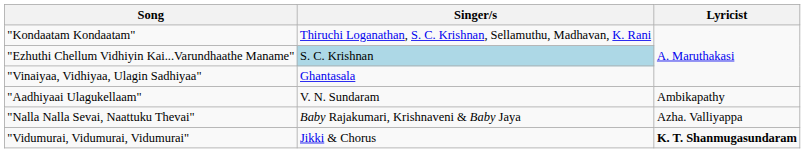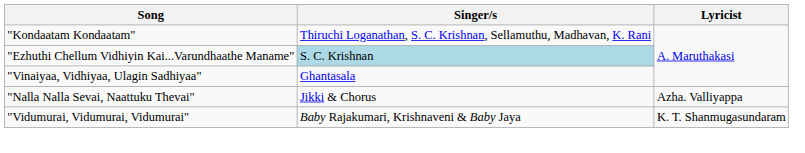 <table class="wikitable" style="font-size:95%;">
 <tr>
 <th>Song</th>
 <th>Singer/s</th>
 <th>Lyricist</th>
 </tr>
 <tr>
 <td>"Kondaatam Kondaatam"</td>
 <td><a href='#'>Thiruchi Loganathan</a>, <a href='#'>S. C. Krishnan</a>, Sellamuthu, Madhavan, <a href='#'>K. Rani</a></td>
 <td rowspan="3"><a href='#'>A. Maruthakasi</a></td>
 </tr>
 <tr>
 <td>"Ezhuthi Chellum Vidhiyin Kai...Varundhaathe Maname"</td>
 <td style="background: lightblue;">S. C. Krishnan</td>
 </tr>
 <tr>
 <td>"Vinaiyaa, Vidhiyaa, Ulagin Sadhiyaa"</td>
 <td><a href='#'>Ghantasala</a></td>
 </tr>
 <tr>
-<td>"Aadhiyaai Ulagukellaam"</td>
-<td>V. N. Sundaram</td>
-<td>Ambikapathy</td>
-</tr>
-<tr>
 <td>"Nalla Nalla Sevai, Naattuku Thevai"</td>
-<td><em>Baby</em> Rajakumari, Krishnaveni & <em>Baby</em> Jaya</td>
+<td><a href='#'>Jikki</a> & Chorus</td>
 <td>Azha. Valliyappa</td>
 </tr>
 <tr>
 <td>"Vidumurai, Vidumurai, Vidumurai"</td>
-<td><a href='#'>Jikki</a> & Chorus</td>
-<td><strong>K. T. Shanmugasundaram</strong></td>
+<td><em>Baby</em> Rajakumari, Krishnaveni & <em>Baby</em> Jaya</td>
+<td>K. T. Shanmugasundaram</td>
 </tr>
 </table>
